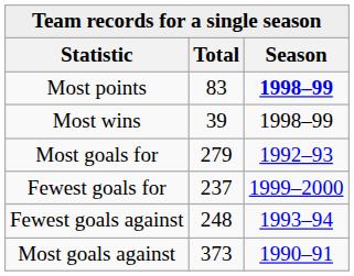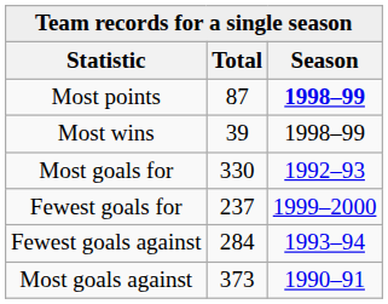 <table class="wikitable" align=left>
 <tr>
 <td align="center" bgcolor="#eeeeee" colspan=3 style="border-bottom:1px #aaaaaa solid;"><strong>Team records for a single season</strong></td>
 </tr>
 <tr>
 <th>Statistic</th>
 <th>Total</th>
 <th>Season</th>
 </tr>
 <tr align="center">
 <td>Most points</td>
-<td>83</td>
+<td>87</td>
 <td><strong><a href='#'>1998–99</a></strong></td>
 </tr>
 <tr align="center">
 <td>Most wins</td>
 <td>39</td>
 <td>1998–99</td>
 </tr>
 <tr align="center">
 <td>Most goals for</td>
-<td>279</td>
+<td>330</td>
 <td><a href='#'>1992–93</a></td>
 </tr>
 <tr align="center">
 <td>Fewest goals for</td>
 <td>237</td>
 <td><a href='#'>1999–2000</a></td>
 </tr>
 <tr align="center">
 <td>Fewest goals against</td>
-<td>248</td>
+<td>284</td>
 <td><a href='#'>1993–94</a></td>
 </tr>
 <tr align="center">
 <td>Most goals against</td>
 <td>373</td>
 <td><a href='#'>1990–91</a></td>
 </tr>
 </table>
